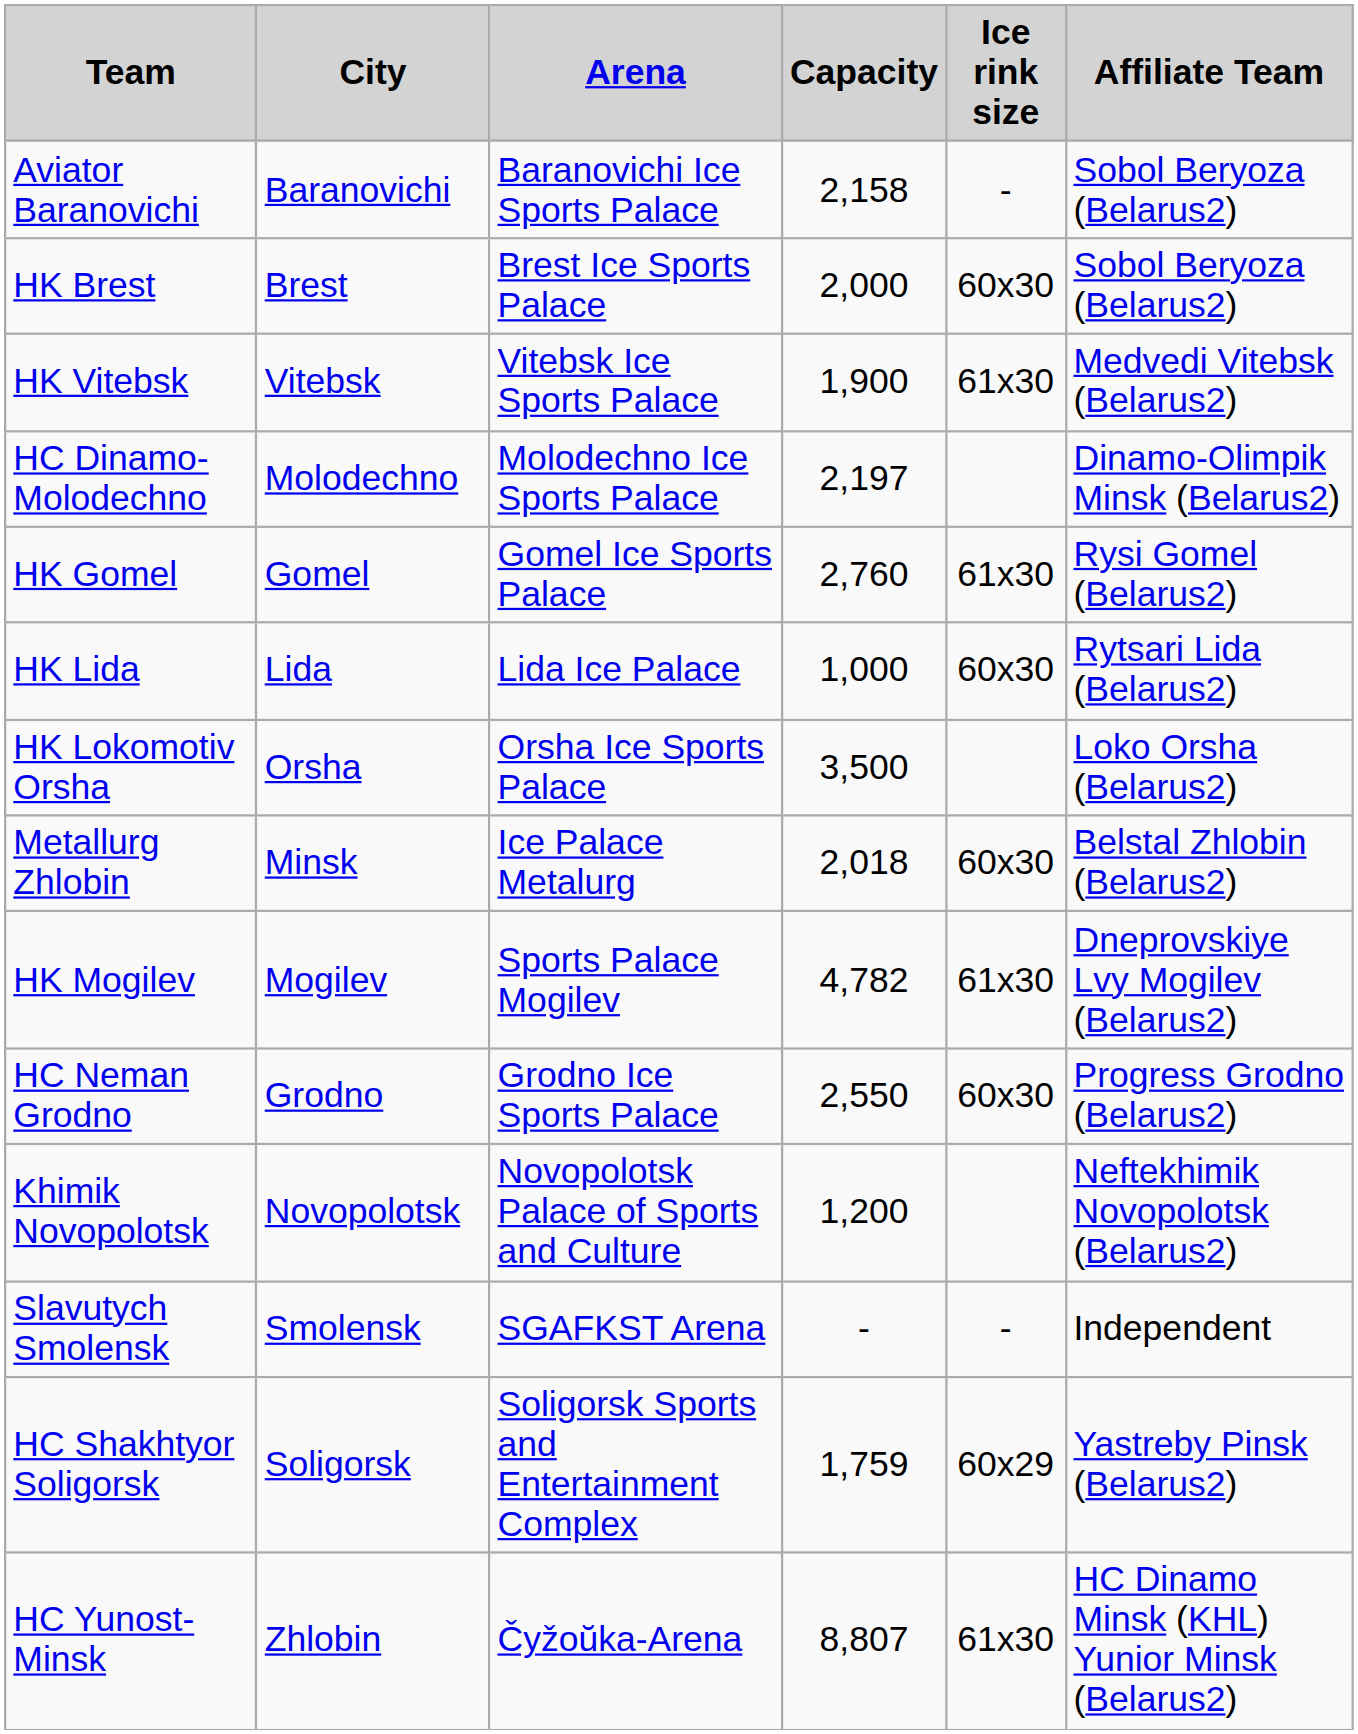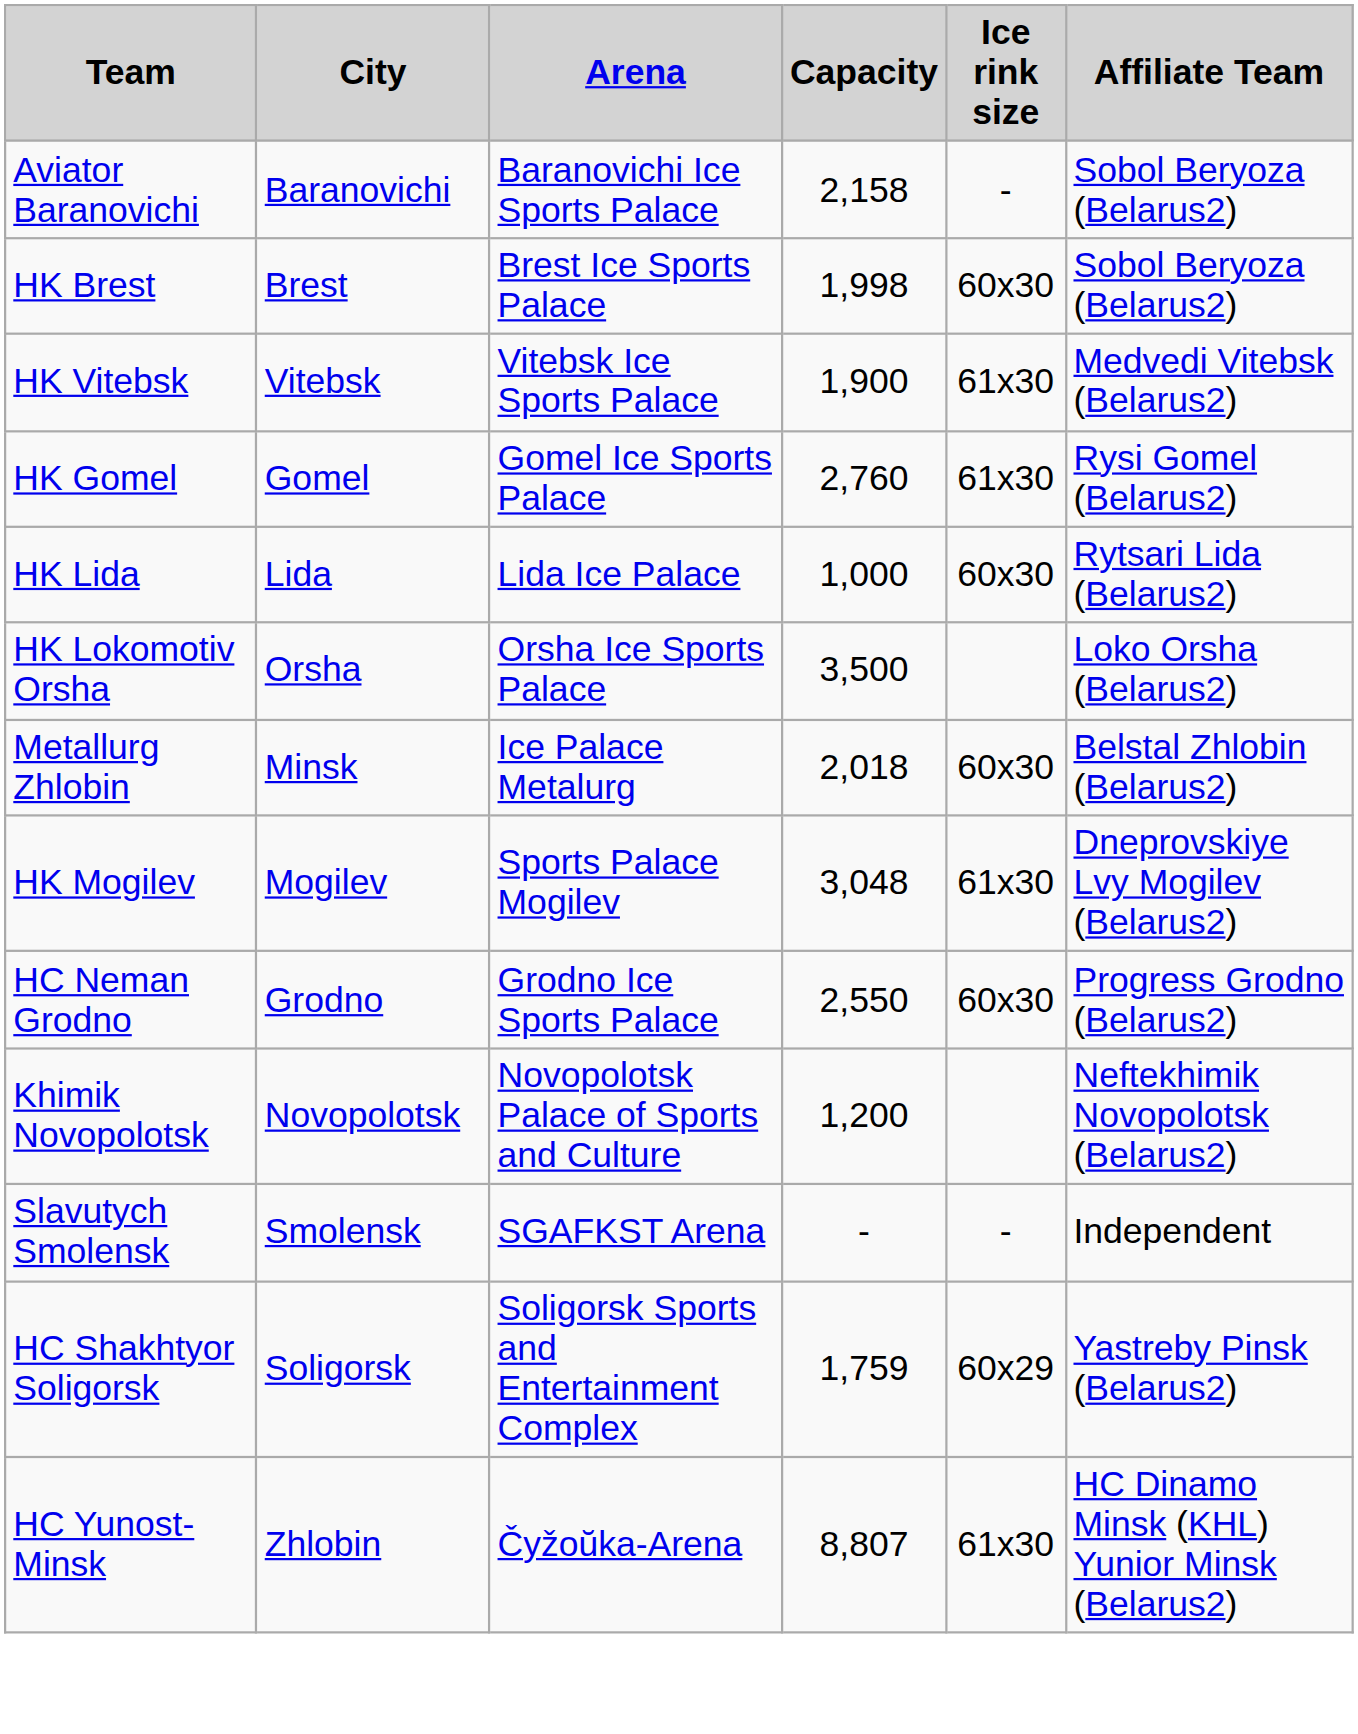 <table class="wikitable sortable" style="text-align:left">
 <tr>
 <th style="background:lightgrey;width:14em">Team</th>
 <th style="background:lightgrey;width:10em">City</th>
 <th style="background:lightgrey;width:18em"><a href='#'>Arena</a></th>
 <th style="background:lightgrey;width:4em">Capacity</th>
 <th style="background:lightgrey;width:4em">Ice rink size</th>
 <th style="background:lightgrey;width:18em">Affiliate Team</th>
 </tr>
 <tr>
 <td><a href='#'>Aviator Baranovichi</a></td>
 <td> <a href='#'>Baranovichi</a></td>
 <td><a href='#'>Baranovichi Ice Sports Palace</a></td>
 <td align = center>2,158</td>
 <td align = center>-</td>
 <td><a href='#'>Sobol Beryoza</a> (<a href='#'>Belarus2</a>)</td>
 </tr>
 <tr>
 <td><a href='#'>HK Brest</a></td>
 <td> <a href='#'>Brest</a></td>
 <td><a href='#'>Brest Ice Sports Palace</a></td>
-<td align = center>2,000</td>
+<td align = center>1,998</td>
 <td align = center>60x30</td>
 <td><a href='#'>Sobol Beryoza</a> (<a href='#'>Belarus2</a>)</td>
 </tr>
 <tr>
 <td><a href='#'>HK Vitebsk</a></td>
 <td> <a href='#'>Vitebsk</a></td>
 <td><a href='#'>Vitebsk Ice Sports Palace</a></td>
 <td align = center>1,900</td>
 <td align = center>61x30</td>
 <td><a href='#'>Medvedi Vitebsk</a> (<a href='#'>Belarus2</a>)</td>
-</tr>
-<tr>
-<td><a href='#'>HC Dinamo-Molodechno</a></td>
-<td> <a href='#'>Molodechno</a></td>
-<td><a href='#'>Molodechno Ice Sports Palace</a></td>
-<td align = center>2,197</td>
-<td align = center></td>
-<td><a href='#'>Dinamo-Olimpik Minsk</a> (<a href='#'>Belarus2</a>)</td>
 </tr>
 <tr>
 <td><a href='#'>HK Gomel</a></td>
 <td> <a href='#'>Gomel</a></td>
 <td><a href='#'>Gomel Ice Sports Palace</a></td>
 <td align = center>2,760</td>
 <td align = center>61х30</td>
 <td><a href='#'>Rysi Gomel</a> (<a href='#'>Belarus2</a>)</td>
 </tr>
 <tr>
 <td><a href='#'>HK Lida</a></td>
 <td> <a href='#'>Lida</a></td>
 <td><a href='#'>Lida Ice Palace</a></td>
 <td align = center>1,000</td>
 <td align = center>60х30</td>
 <td><a href='#'>Rytsari Lida</a> (<a href='#'>Belarus2</a>)</td>
 </tr>
 <tr>
 <td><a href='#'>HK Lokomotiv Orsha</a></td>
 <td> <a href='#'>Orsha</a></td>
 <td><a href='#'>Orsha Ice Sports Palace</a></td>
 <td align = center>3,500</td>
 <td align = center></td>
 <td><a href='#'>Loko Orsha</a> (<a href='#'>Belarus2</a>)</td>
 </tr>
 <tr>
 <td><a href='#'>Metallurg Zhlobin</a></td>
 <td> <a href='#'>Minsk</a></td>
 <td><a href='#'>Ice Palace Metalurg</a></td>
 <td align = center>2,018</td>
 <td align = center>60x30</td>
 <td><a href='#'>Belstal Zhlobin</a> (<a href='#'>Belarus2</a>)</td>
 </tr>
 <tr>
 <td><a href='#'>HK Mogilev</a></td>
 <td> <a href='#'>Mogilev</a></td>
 <td><a href='#'>Sports Palace Mogilev</a></td>
-<td align = center>4,782</td>
+<td align = center>3,048</td>
 <td align = center>61х30</td>
 <td><a href='#'>Dneprovskiye Lvy Mogilev</a> (<a href='#'>Belarus2</a>)</td>
 </tr>
 <tr>
 <td><a href='#'>HC Neman Grodno</a></td>
 <td> <a href='#'>Grodno</a></td>
 <td><a href='#'>Grodno Ice Sports Palace</a></td>
 <td align = center>2,550</td>
 <td align = center>60x30</td>
 <td><a href='#'>Progress Grodno</a> (<a href='#'>Belarus2</a>)</td>
 </tr>
 <tr>
 <td><a href='#'>Khimik Novopolotsk</a></td>
 <td> <a href='#'>Novopolotsk</a></td>
 <td><a href='#'>Novopolotsk Palace of Sports and Culture</a></td>
 <td align = center>1,200</td>
 <td align = center></td>
 <td><a href='#'>Neftekhimik Novopolotsk</a> (<a href='#'>Belarus2</a>)</td>
 </tr>
 <tr>
 <td><a href='#'>Slavutych Smolensk</a></td>
 <td> <a href='#'>Smolensk</a></td>
 <td><a href='#'>SGAFKST Arena</a></td>
 <td align = center>-</td>
 <td align = center>-</td>
 <td>Independent</td>
 </tr>
 <tr>
 <td><a href='#'>HC Shakhtyor Soligorsk</a></td>
 <td> <a href='#'>Soligorsk</a></td>
 <td><a href='#'>Soligorsk Sports and Entertainment Complex</a></td>
 <td align = center>1,759</td>
 <td align = center>60х29</td>
 <td><a href='#'>Yastreby Pinsk</a> (<a href='#'>Belarus2</a>)</td>
 </tr>
 <tr>
 <td><a href='#'>HC Yunost-Minsk</a></td>
 <td> <a href='#'>Zhlobin</a></td>
 <td><a href='#'>Čyžoŭka-Arena</a></td>
 <td align = center>8,807</td>
 <td align = center>61x30</td>
 <td><a href='#'>HC Dinamo Minsk</a> (<a href='#'>KHL</a>)<br><a href='#'>Yunior Minsk</a> (<a href='#'>Belarus2</a>)</td>
 </tr>
 </table>
